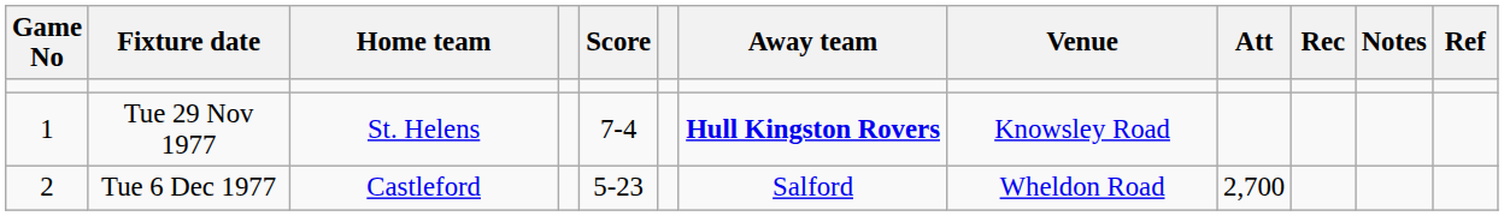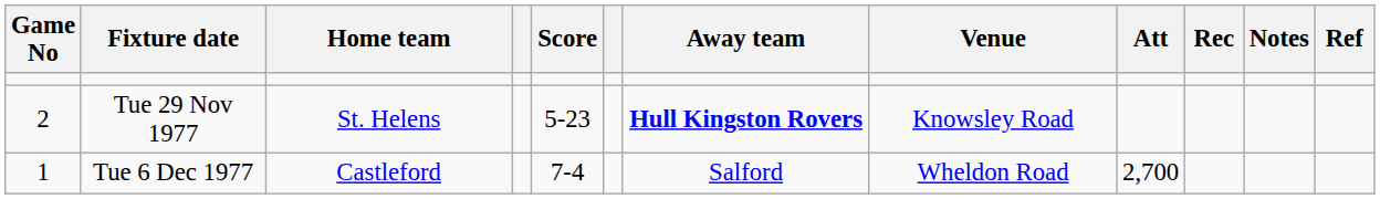 <table class="wikitable" style="text-align:center;">
 <tr>
 <th width=20 abbr="No">Game No</th>
 <th width=110 abbr="Date">Fixture date</th>
 <th width=150 abbr="Home team">Home team</th>
 <th width=5 abbr="space"></th>
 <th width=20 abbr="Score">Score</th>
 <th width=5 abbr="space"></th>
 <th width=150 abbr="Away team">Away team</th>
 <th width=150 abbr="Venue">Venue</th>
 <th width=30 abbr="Att">Att</th>
 <th width=30 abbr="Rec">Rec</th>
 <th width=20 abbr="Notes">Notes</th>
 <th width=30 abbr="Ref">Ref</th>
 </tr>
 <tr>
 <td></td>
 <td></td>
 <td></td>
 <td></td>
 <td></td>
 <td></td>
 <td></td>
 <td></td>
 <td></td>
 <td></td>
 <td></td>
 </tr>
 <tr>
-<td>1</td>
+<td>2</td>
 <td>Tue 29 Nov 1977</td>
 <td><a href='#'>St. Helens</a></td>
 <td></td>
-<td>7-4</td>
+<td>5-23</td>
 <td></td>
 <td><strong><a href='#'>Hull Kingston Rovers</a></strong></td>
 <td><a href='#'>Knowsley Road</a></td>
 <td></td>
 <td></td>
 <td></td>
 <td></td>
 </tr>
 <tr>
-<td>2</td>
+<td>1</td>
 <td>Tue 6 Dec 1977</td>
 <td><a href='#'>Castleford</a></td>
 <td></td>
-<td>5-23</td>
+<td>7-4</td>
 <td></td>
 <td><a href='#'>Salford</a></td>
 <td><a href='#'>Wheldon Road</a></td>
 <td>2,700</td>
 <td></td>
 <td></td>
 <td></td>
 </tr>
 </table>
